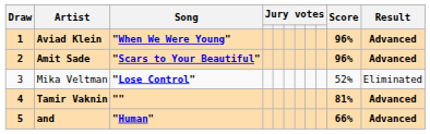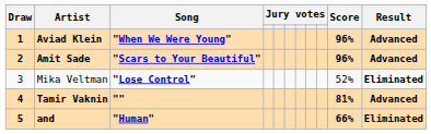 <table class="sortable wikitable" style="margin: 1em auto 1em auto; text-align:center; font-size:90%; line-height:18px;">
 <tr>
 <th rowspan="2">Draw</th>
 <th rowspan="2">Artist</th>
 <th rowspan="2">Song</th>
 <th colspan="6" class="unsortable">Jury votes</th>
 <th rowspan="2">Score</th>
 <th rowspan="2">Result</th>
 </tr>
 <tr>
 <th class="unsortable"></th>
 <th class="unsortable"></th>
 <th class="unsortable"></th>
 <th class="unsortable"></th>
 <th class="unsortable"></th>
 <th class="unsortable"></th>
 </tr>
 <tr style="font-weight:bold; background:navajowhite;">
 <td>1</td>
 <td align="left">Aviad Klein</td>
 <td align="left">"<a href='#'>When We Were Young</a>"</td>
 <td></td>
 <td></td>
 <td></td>
 <td></td>
 <td></td>
 <td></td>
 <td>96%</td>
 <td>Advanced</td>
 </tr>
 <tr style="font-weight:bold; background:navajowhite;">
 <td>2</td>
 <td align="left">Amit Sade</td>
 <td align="left">"<a href='#'>Scars to Your Beautiful</a>"</td>
 <td></td>
 <td></td>
 <td></td>
 <td></td>
 <td></td>
 <td></td>
 <td>96%</td>
 <td>Advanced</td>
 </tr>
 <tr>
 <td>3</td>
 <td align="left">Mika Veltman</td>
 <td align="left"><strong>"<a href='#'>Lose Control</a>"</strong></td>
 <td></td>
 <td></td>
 <td></td>
 <td></td>
 <td></td>
 <td></td>
 <td>52%</td>
-<td>Eliminated</td>
+<td><strong>Eliminated</strong></td>
 </tr>
 <tr style="font-weight:bold; background:navajowhite;">
 <td>4</td>
 <td align="left">Tamir Vaknin</td>
 <td align="left">""</td>
 <td></td>
 <td></td>
 <td></td>
 <td></td>
 <td></td>
 <td></td>
 <td>81%</td>
 <td>Advanced</td>
 </tr>
 <tr style="font-weight:bold; background:navajowhite;">
 <td>5</td>
 <td align="left"> and </td>
 <td align="left">"<a href='#'>Human</a>"</td>
 <td></td>
 <td></td>
 <td></td>
 <td></td>
 <td></td>
 <td></td>
 <td>66%</td>
-<td>Advanced</td>
+<td>Eliminated</td>
 </tr>
 </table>
